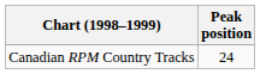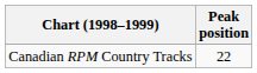 <table class="wikitable sortable">
 <tr>
 <th align="left">Chart (1998–1999)</th>
 <th align="center">Peak<br>position</th>
 </tr>
 <tr>
 </tr>
 <tr>
 <td align="left">Canadian <em>RPM</em> Country Tracks</td>
-<td align="center">24</td>
+<td align="center">22</td>
 </tr>
 </table>
